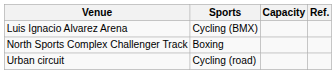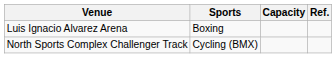 <table class="wikitable sortable">
 <tr>
 <th>Venue</th>
 <th>Sports</th>
 <th>Capacity</th>
 <th class="unsortable">Ref.</th>
 </tr>
 <tr>
 <td>Luis Ignacio Alvarez Arena</td>
-<td>Cycling (BMX)</td>
+<td>Boxing</td>
 <td align="right"></td>
 <td></td>
 </tr>
 <tr>
 <td>North Sports Complex Challenger Track</td>
-<td>Boxing</td>
-<td align="right"></td>
-<td></td>
-</tr>
-<tr>
-<td>Urban circuit</td>
-<td>Cycling (road)</td>
+<td>Cycling (BMX)</td>
 <td align="right"></td>
 <td></td>
 </tr>
 </table>
